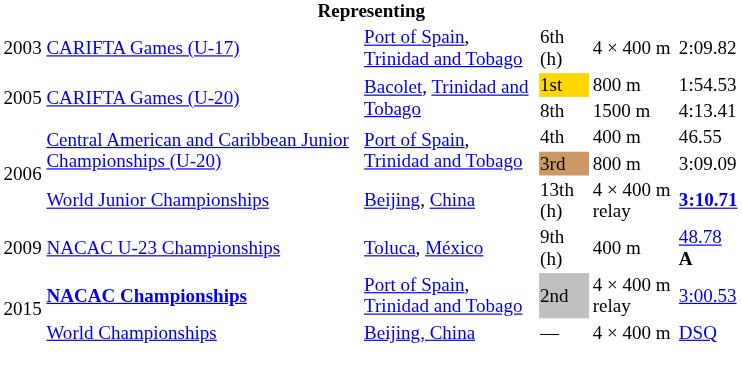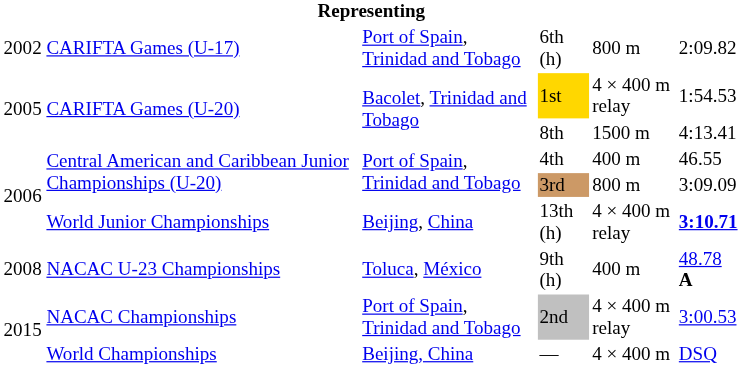 <table>
 <tr>
 <th colspan="6">Representing </th>
 </tr>
 <tr>
-<td>2003</td>
+<td>2002</td>
 <td><a href='#'>CARIFTA Games (U-17)</a></td>
 <td><a href='#'>Port of Spain</a>, <a href='#'>Trinidad and Tobago</a></td>
 <td>6th (h)</td>
-<td>4 × 400 m</td>
+<td>800 m</td>
 <td>2:09.82</td>
 </tr>
 <tr>
 <td rowspan = "2">2005</td>
 <td rowspan = "2"><a href='#'>CARIFTA Games (U-20)</a></td>
 <td rowspan = "2"><a href='#'>Bacolet</a>, <a href='#'>Trinidad and Tobago</a></td>
 <td bgcolor=gold>1st</td>
-<td>800 m</td>
+<td>4 × 400 m relay</td>
 <td>1:54.53</td>
 </tr>
 <tr>
 <td>8th</td>
 <td>1500 m</td>
 <td>4:13.41</td>
 </tr>
 <tr>
 <td rowspan = "3">2006</td>
 <td rowspan = "2"><a href='#'>Central American and Caribbean Junior Championships (U-20)</a></td>
 <td rowspan = "2"><a href='#'>Port of Spain</a>, <a href='#'>Trinidad and Tobago</a></td>
 <td>4th</td>
 <td>400 m</td>
 <td>46.55</td>
 </tr>
 <tr>
 <td bgcolor=cc9966>3rd</td>
 <td>800 m</td>
 <td>3:09.09</td>
 </tr>
 <tr>
 <td><a href='#'>World Junior Championships</a></td>
 <td><a href='#'>Beijing</a>, <a href='#'>China</a></td>
 <td>13th (h)</td>
 <td>4 × 400 m relay</td>
 <td><strong><a href='#'>3:10.71</a></strong></td>
 </tr>
 <tr>
-<td>2009</td>
+<td>2008</td>
 <td><a href='#'>NACAC U-23 Championships</a></td>
 <td><a href='#'>Toluca</a>, <a href='#'>México</a></td>
 <td>9th (h)</td>
 <td>400 m</td>
 <td><a href='#'>48.78</a> <strong>A</strong></td>
 </tr>
 <tr>
 <td rowspan=2>2015</td>
-<td><strong><a href='#'>NACAC Championships</a></strong></td>
+<td><a href='#'>NACAC Championships</a></td>
 <td><a href='#'>Port of Spain</a>, <a href='#'>Trinidad and Tobago</a></td>
 <td bgcolor=silver>2nd</td>
 <td>4 × 400 m relay</td>
 <td><a href='#'>3:00.53</a></td>
 </tr>
 <tr>
 <td><a href='#'>World Championships</a></td>
 <td><a href='#'>Beijing, China</a></td>
 <td>—</td>
 <td>4 × 400 m</td>
 <td><a href='#'>DSQ</a></td>
 </tr>
 </table>
